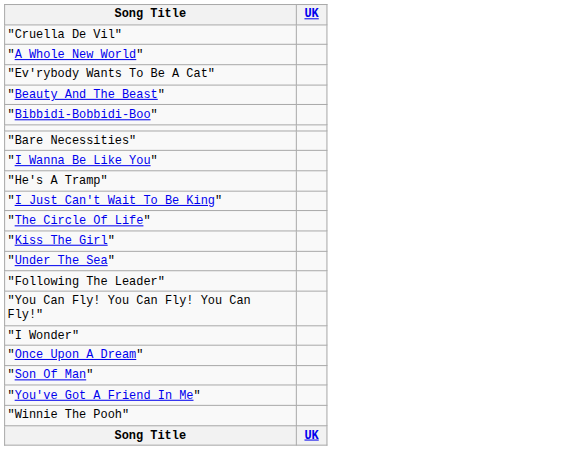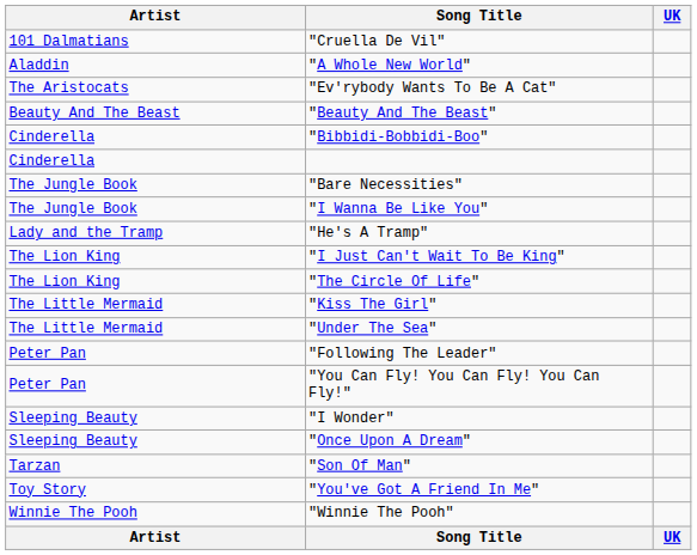 <table class="wikitable sortable" style="font-size:90%; text-align:left; margin: 5px;">
 <tr>
+<th style="width:240px;">Artist</th>
 <th style="width:280px;">Song Title</th>
 <th width=25px><a href='#'>UK</a></th>
 </tr>
 <tr>
+<td><a href='#'>101 Dalmatians</a></td>
 <td>"Cruella De Vil"</td>
 <td></td>
 </tr>
 <tr>
+<td><a href='#'>Aladdin</a></td>
 <td>"<a href='#'>A Whole New World</a>"</td>
 <td></td>
 </tr>
 <tr>
+<td><a href='#'>The Aristocats</a></td>
 <td>"Ev'rybody Wants To Be A Cat"</td>
 <td></td>
 </tr>
 <tr>
+<td><a href='#'>Beauty And The Beast</a></td>
 <td>"<a href='#'>Beauty And The Beast</a>"</td>
 <td></td>
 </tr>
 <tr>
+<td><a href='#'>Cinderella</a></td>
 <td>"<a href='#'>Bibbidi-Bobbidi-Boo</a>"</td>
 <td></td>
 </tr>
 <tr>
+<td><a href='#'>Cinderella</a></td>
 <td></td>
 <td></td>
 </tr>
 <tr>
+<td><a href='#'>The Jungle Book</a></td>
 <td>"Bare Necessities"</td>
 <td></td>
 </tr>
 <tr>
+<td><a href='#'>The Jungle Book</a></td>
 <td>"<a href='#'>I Wanna Be Like You</a>"</td>
 <td></td>
 </tr>
 <tr>
+<td><a href='#'>Lady and the Tramp</a></td>
 <td>"He's A Tramp"</td>
 <td></td>
 </tr>
 <tr>
+<td><a href='#'>The Lion King</a></td>
 <td>"<a href='#'>I Just Can't Wait To Be King</a>"</td>
 <td></td>
 </tr>
 <tr>
+<td><a href='#'>The Lion King</a></td>
 <td>"<a href='#'>The Circle Of Life</a>"</td>
 <td></td>
 </tr>
 <tr>
+<td><a href='#'>The Little Mermaid</a></td>
 <td>"<a href='#'>Kiss The Girl</a>"</td>
 <td></td>
 </tr>
 <tr>
+<td><a href='#'>The Little Mermaid</a></td>
 <td>"<a href='#'>Under The Sea</a>"</td>
 <td></td>
 </tr>
 <tr>
+<td><a href='#'>Peter Pan</a></td>
 <td>"Following The Leader"</td>
 <td></td>
 </tr>
 <tr>
+<td><a href='#'>Peter Pan</a></td>
 <td>"You Can Fly! You Can Fly! You Can Fly!"</td>
 <td></td>
 </tr>
 <tr>
+<td><a href='#'>Sleeping Beauty</a></td>
 <td>"I Wonder"</td>
 <td></td>
 </tr>
 <tr>
+<td><a href='#'>Sleeping Beauty</a></td>
 <td>"<a href='#'>Once Upon A Dream</a>"</td>
 <td></td>
 </tr>
 <tr>
+<td><a href='#'>Tarzan</a></td>
 <td>"<a href='#'>Son Of Man</a>"</td>
 <td></td>
 </tr>
 <tr>
+<td><a href='#'>Toy Story</a></td>
 <td>"<a href='#'>You've Got A Friend In Me</a>"</td>
 <td></td>
 </tr>
 <tr>
+<td><a href='#'>Winnie The Pooh</a></td>
 <td>"Winnie The Pooh"</td>
 <td></td>
 </tr>
 <tr class="sortbottom">
+<th>Artist</th>
 <th>Song Title</th>
 <th><a href='#'>UK</a></th>
 </tr>
 </table>
